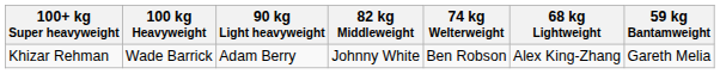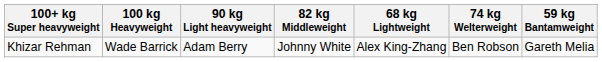 <table class="wikitable">
 <tr>
 <th>100+ kg<br><small>Super heavyweight</small></th>
 <th>100 kg<br><small>Heavyweight</small></th>
 <th>90 kg<br><small>Light heavyweight</small></th>
 <th>82 kg<br><small>Middleweight</small></th>
+<th>68 kg<br><small>Lightweight</small></th>
 <th>74 kg<br><small>Welterweight</small></th>
-<th>68 kg<br><small>Lightweight</small></th>
 <th>59 kg<br><small>Bantamweight</small></th>
 </tr>
 <tr>
 <td>Khizar Rehman</td>
 <td>Wade Barrick</td>
 <td>Adam Berry</td>
 <td>Johnny White</td>
+<td>Alex King-Zhang</td>
 <td>Ben Robson</td>
-<td>Alex King-Zhang</td>
 <td>Gareth Melia</td>
 </tr>
 </table>
